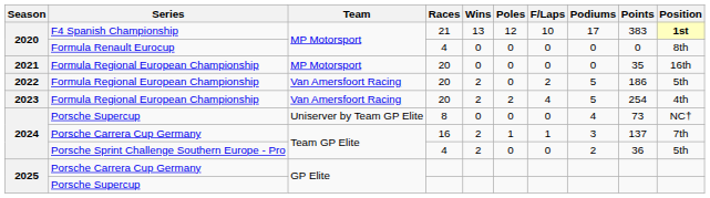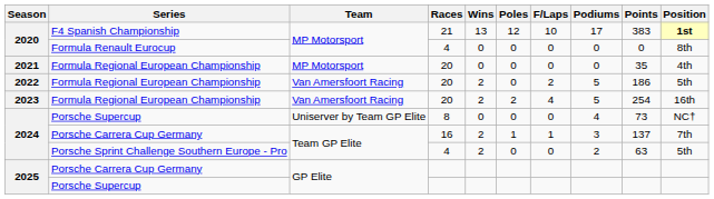 <table class="wikitable" style="font-size: 90%; text-align:center">
 <tr>
 <th>Season</th>
 <th>Series</th>
 <th>Team</th>
 <th>Races</th>
 <th>Wins</th>
 <th>Poles</th>
 <th>F/Laps</th>
 <th>Podiums</th>
 <th>Points</th>
 <th>Position</th>
 </tr>
 <tr>
 <th rowspan=2>2020</th>
 <td align=left><a href='#'>F4 Spanish Championship</a></td>
 <td rowspan=2 align=left><a href='#'>MP Motorsport</a></td>
 <td>21</td>
 <td>13</td>
 <td>12</td>
 <td>10</td>
 <td>17</td>
 <td>383</td>
 <td style="background:#FFFFBF;"><strong>1st</strong></td>
 </tr>
 <tr>
 <td align=left><a href='#'>Formula Renault Eurocup</a></td>
 <td>4</td>
 <td>0</td>
 <td>0</td>
 <td>0</td>
 <td>0</td>
 <td>0</td>
 <td>8th</td>
 </tr>
 <tr>
 <th>2021</th>
 <td align=left><a href='#'>Formula Regional European Championship</a></td>
 <td align=left><a href='#'>MP Motorsport</a></td>
 <td>20</td>
 <td>0</td>
 <td>0</td>
 <td>0</td>
 <td>0</td>
 <td>35</td>
-<td>16th</td>
+<td>4th</td>
 </tr>
 <tr>
 <th>2022</th>
 <td align=left><a href='#'>Formula Regional European Championship</a></td>
 <td align=left><a href='#'>Van Amersfoort Racing</a></td>
 <td>20</td>
 <td>2</td>
 <td>0</td>
 <td>2</td>
 <td>5</td>
 <td>186</td>
 <td>5th</td>
 </tr>
 <tr>
 <th>2023</th>
 <td align=left><a href='#'>Formula Regional European Championship</a></td>
 <td align=left><a href='#'>Van Amersfoort Racing</a></td>
 <td>20</td>
 <td>2</td>
 <td>2</td>
 <td>4</td>
 <td>5</td>
 <td>254</td>
-<td>4th</td>
+<td>16th</td>
 </tr>
 <tr>
 <th rowspan="3">2024</th>
 <td align=left><a href='#'>Porsche Supercup</a></td>
 <td align="left">Uniserver by Team GP Elite</td>
 <td>8</td>
 <td>0</td>
 <td>0</td>
 <td>0</td>
 <td>4</td>
 <td>73</td>
 <td>NC†</td>
 </tr>
 <tr>
 <td align=left><a href='#'>Porsche Carrera Cup Germany</a></td>
 <td rowspan="2" align=left>Team GP Elite</td>
 <td>16</td>
 <td>2</td>
 <td>1</td>
 <td>1</td>
 <td>3</td>
 <td>137</td>
 <td>7th</td>
 </tr>
 <tr>
 <td align=left><a href='#'>Porsche Sprint Challenge Southern Europe - Pro</a></td>
 <td>4</td>
 <td>2</td>
 <td>0</td>
 <td>0</td>
 <td>2</td>
-<td>36</td>
+<td>63</td>
 <td>5th</td>
 </tr>
 <tr>
 <th rowspan="2">2025</th>
 <td align=left><a href='#'>Porsche Carrera Cup Germany</a></td>
 <td rowspan="2" align="left">GP Elite</td>
 <td></td>
 <td></td>
 <td></td>
 <td></td>
 <td></td>
 <td></td>
 <td></td>
 </tr>
 <tr>
 <td align=left><a href='#'>Porsche Supercup</a></td>
 <td></td>
 <td></td>
 <td></td>
 <td></td>
 <td></td>
 <td></td>
 <td></td>
 </tr>
 </table>
